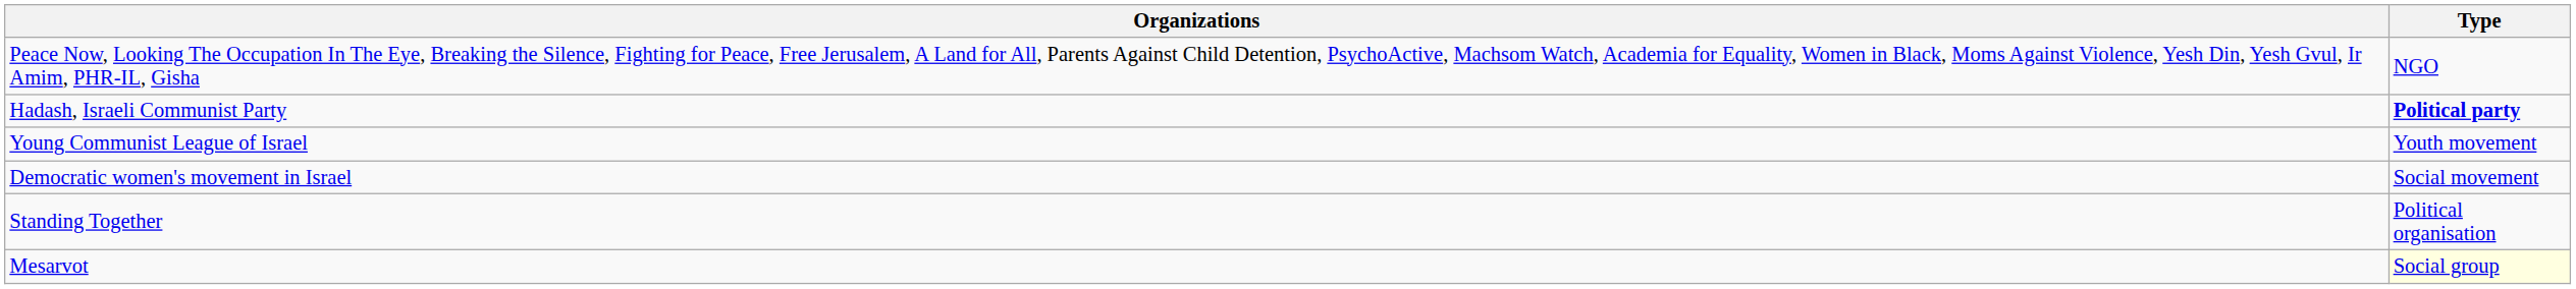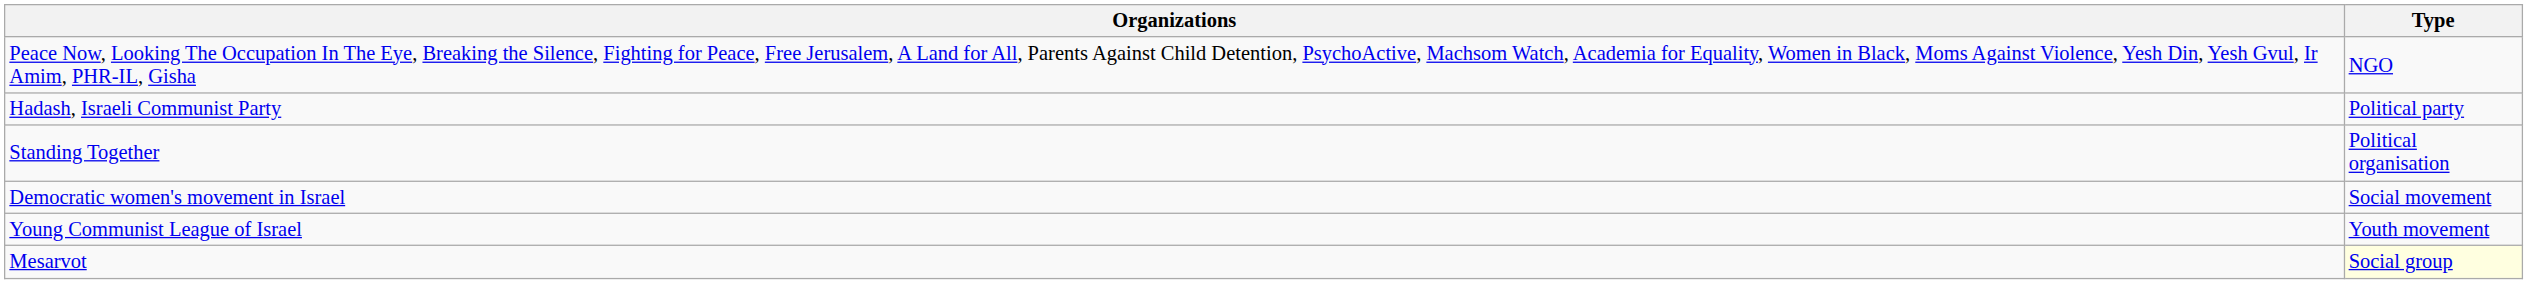 <table class="wikitable">
 <tr>
 <th>Organizations</th>
 <th>Type</th>
 </tr>
 <tr>
 <td><a href='#'>Peace Now</a>, <a href='#'>Looking The Occupation In The Eye</a>, <a href='#'>Breaking the Silence</a>, <a href='#'>Fighting for Peace</a>, <a href='#'>Free Jerusalem</a>, <a href='#'>A Land for All</a>, Parents Against Child Detention, <a href='#'>PsychoActive</a>, <a href='#'>Machsom Watch</a>, <a href='#'>Academia for Equality</a>, <a href='#'>Women in Black</a>, <a href='#'>Moms Against Violence</a>, <a href='#'>Yesh Din</a>, <a href='#'>Yesh Gvul</a>, <a href='#'>Ir Amim</a>, <a href='#'>PHR-IL</a>, <a href='#'>Gisha</a></td>
 <td><a href='#'>NGO</a></td>
 </tr>
 <tr>
 <td><a href='#'>Hadash</a>, <a href='#'>Israeli Communist Party</a></td>
-<td><strong><a href='#'>Political party</a></strong></td>
+<td><a href='#'>Political party</a></td>
+</tr>
+<tr>
+<td><a href='#'>Standing Together</a></td>
+<td><a href='#'>Political organisation</a></td>
+</tr>
+<tr>
+<td><a href='#'>Democratic women's movement in Israel</a></td>
+<td><a href='#'>Social movement</a></td>
 </tr>
 <tr>
 <td><a href='#'>Young Communist League of Israel</a></td>
 <td><a href='#'>Youth movement</a></td>
 </tr>
 <tr>
-<td><a href='#'>Democratic women's movement in Israel</a></td>
-<td><a href='#'>Social movement</a></td>
-</tr>
-<tr>
-<td><a href='#'>Standing Together</a></td>
-<td><a href='#'>Political organisation</a></td>
-</tr>
-<tr>
 <td><a href='#'>Mesarvot</a></td>
 <td style="background: lightyellow;"><a href='#'>Social group</a></td>
 </tr>
 </table>
